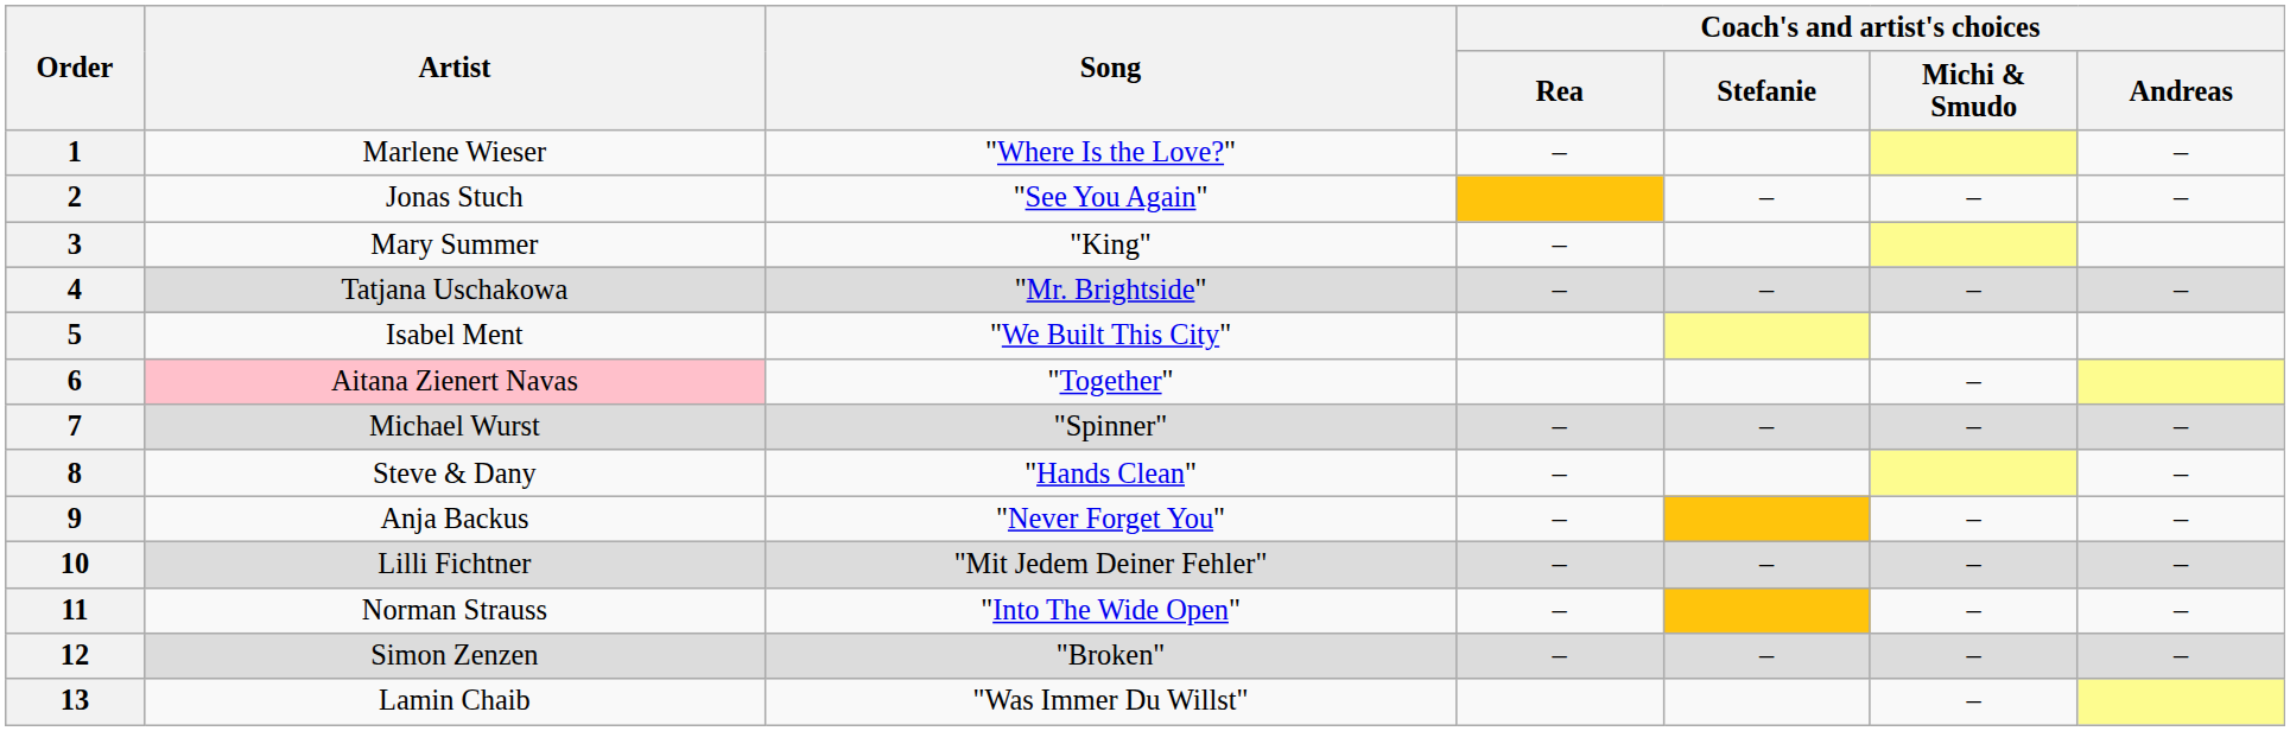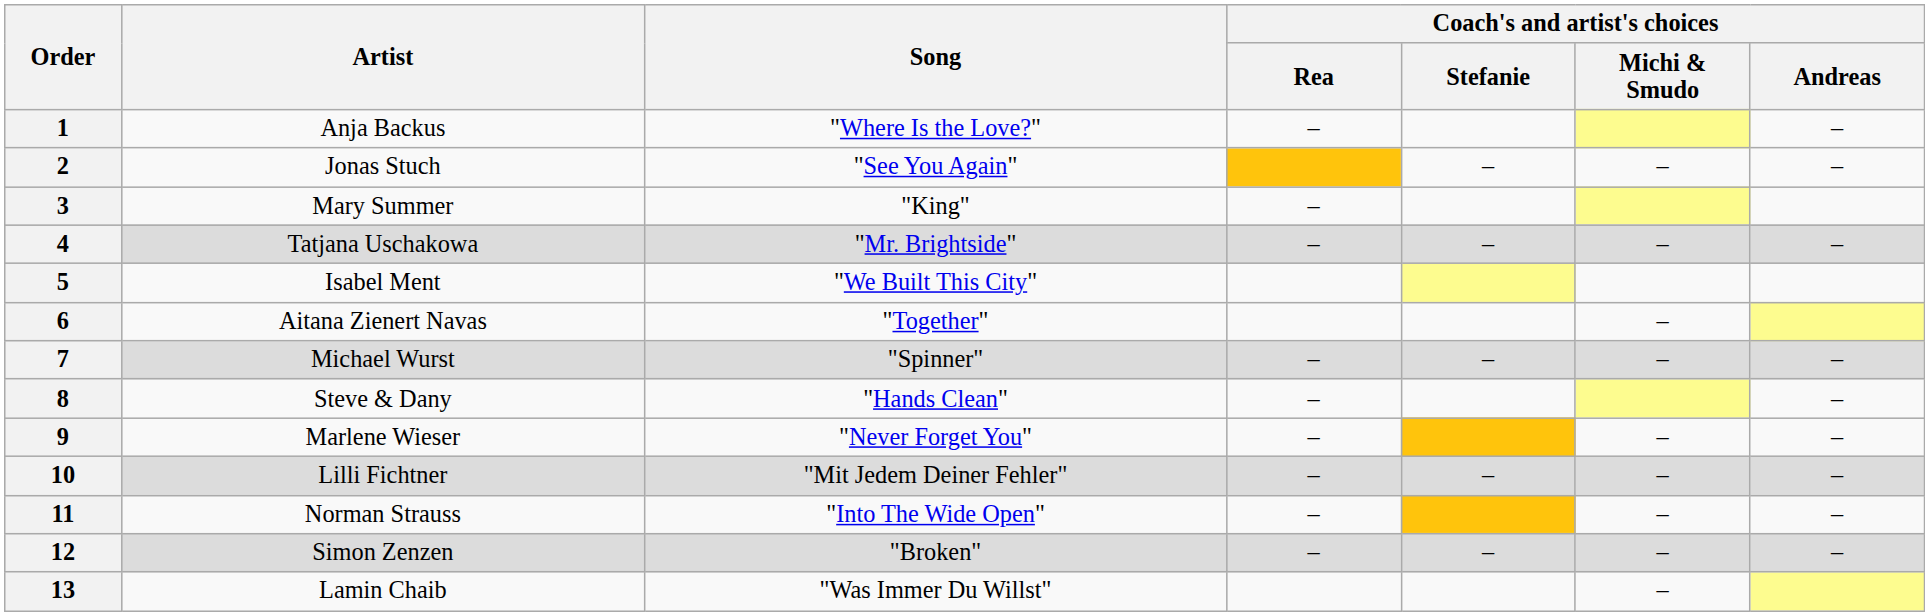 <table class="wikitable" style="text-align:center; width:100%;">
 <tr>
 <th scope="col" rowspan="2" style="width:04%;">Order</th>
 <th scope="col" rowspan="2" style="width:18%;">Artist</th>
 <th scope="col" rowspan="2" style="width:20%;">Song</th>
 <th scope="col" colspan="4" style="width:24%;">Coach's and artist's choices</th>
 </tr>
 <tr>
 <th style="width:06%;">Rea</th>
 <th style="width:06%;">Stefanie</th>
 <th style="width:06%;">Michi & Smudo</th>
 <th style="width:06%;">Andreas</th>
 </tr>
 <tr>
 <th>1</th>
-<td>Marlene Wieser</td>
+<td>Anja Backus</td>
 <td>"<a href='#'>Where Is the Love?</a>"</td>
 <td>–</td>
 <td><strong></strong></td>
 <td style="background: #fdfc8f;"><strong></strong></td>
 <td>–</td>
 </tr>
 <tr>
 <th>2</th>
 <td>Jonas Stuch</td>
 <td>"<a href='#'>See You Again</a>"</td>
 <td style="background: #ffc40c;"><strong></strong></td>
 <td>–</td>
 <td>–</td>
 <td>–</td>
 </tr>
 <tr>
 <th>3</th>
 <td>Mary Summer</td>
 <td>"King"</td>
 <td>–</td>
 <td><strong></strong></td>
 <td style="background: #fdfc8f;"><strong></strong></td>
 <td><strong></strong></td>
 </tr>
 <tr style="background: #dcdcdc;" |>
 <th>4</th>
 <td>Tatjana Uschakowa</td>
 <td>"<a href='#'>Mr. Brightside</a>"</td>
 <td>–</td>
 <td>–</td>
 <td>–</td>
 <td>–</td>
 </tr>
 <tr>
 <th>5</th>
 <td>Isabel Ment</td>
 <td>"<a href='#'>We Built This City</a>"</td>
 <td><strong></strong></td>
 <td style="background: #fdfc8f;"><strong></strong></td>
 <td><strong></strong></td>
 <td><strong></strong></td>
 </tr>
 <tr>
 <th>6</th>
-<td style="background: pink;">Aitana Zienert Navas</td>
+<td>Aitana Zienert Navas</td>
 <td>"<a href='#'>Together</a>"</td>
 <td><strong></strong></td>
 <td><strong></strong></td>
 <td>–</td>
 <td style="background: #fdfc8f;"><strong></strong></td>
 </tr>
 <tr style="background: #dcdcdc;" |>
 <th>7</th>
 <td>Michael Wurst</td>
 <td>"Spinner"</td>
 <td>–</td>
 <td>–</td>
 <td>–</td>
 <td>–</td>
 </tr>
 <tr>
 <th>8</th>
 <td>Steve & Dany</td>
 <td>"<a href='#'>Hands Clean</a>"</td>
 <td>–</td>
 <td><strong></strong></td>
 <td style="background: #fdfc8f;"><strong></strong></td>
 <td>–</td>
 </tr>
 <tr>
 <th>9</th>
-<td>Anja Backus</td>
+<td>Marlene Wieser</td>
 <td>"<a href='#'>Never Forget You</a>"</td>
 <td>–</td>
 <td style="background: #ffc40c;"><strong></strong></td>
 <td>–</td>
 <td>–</td>
 </tr>
 <tr style="background: #dcdcdc;" |>
 <th>10</th>
 <td>Lilli Fichtner</td>
 <td>"Mit Jedem Deiner Fehler"</td>
 <td>–</td>
 <td>–</td>
 <td>–</td>
 <td>–</td>
 </tr>
 <tr>
 <th>11</th>
 <td>Norman Strauss</td>
 <td>"<a href='#'>Into The Wide Open</a>"</td>
 <td>–</td>
 <td style="background: #ffc40c;"><strong></strong></td>
 <td>–</td>
 <td>–</td>
 </tr>
 <tr style="background: #dcdcdc;" |>
 <th>12</th>
 <td>Simon Zenzen</td>
 <td>"Broken"</td>
 <td>–</td>
 <td>–</td>
 <td>–</td>
 <td>–</td>
 </tr>
 <tr>
 <th>13</th>
 <td>Lamin Chaib</td>
 <td>"Was Immer Du Willst"</td>
 <td><strong></strong></td>
 <td><strong></strong></td>
 <td>–</td>
 <td style="background: #fdfc8f;"><strong></strong></td>
 </tr>
 </table>
